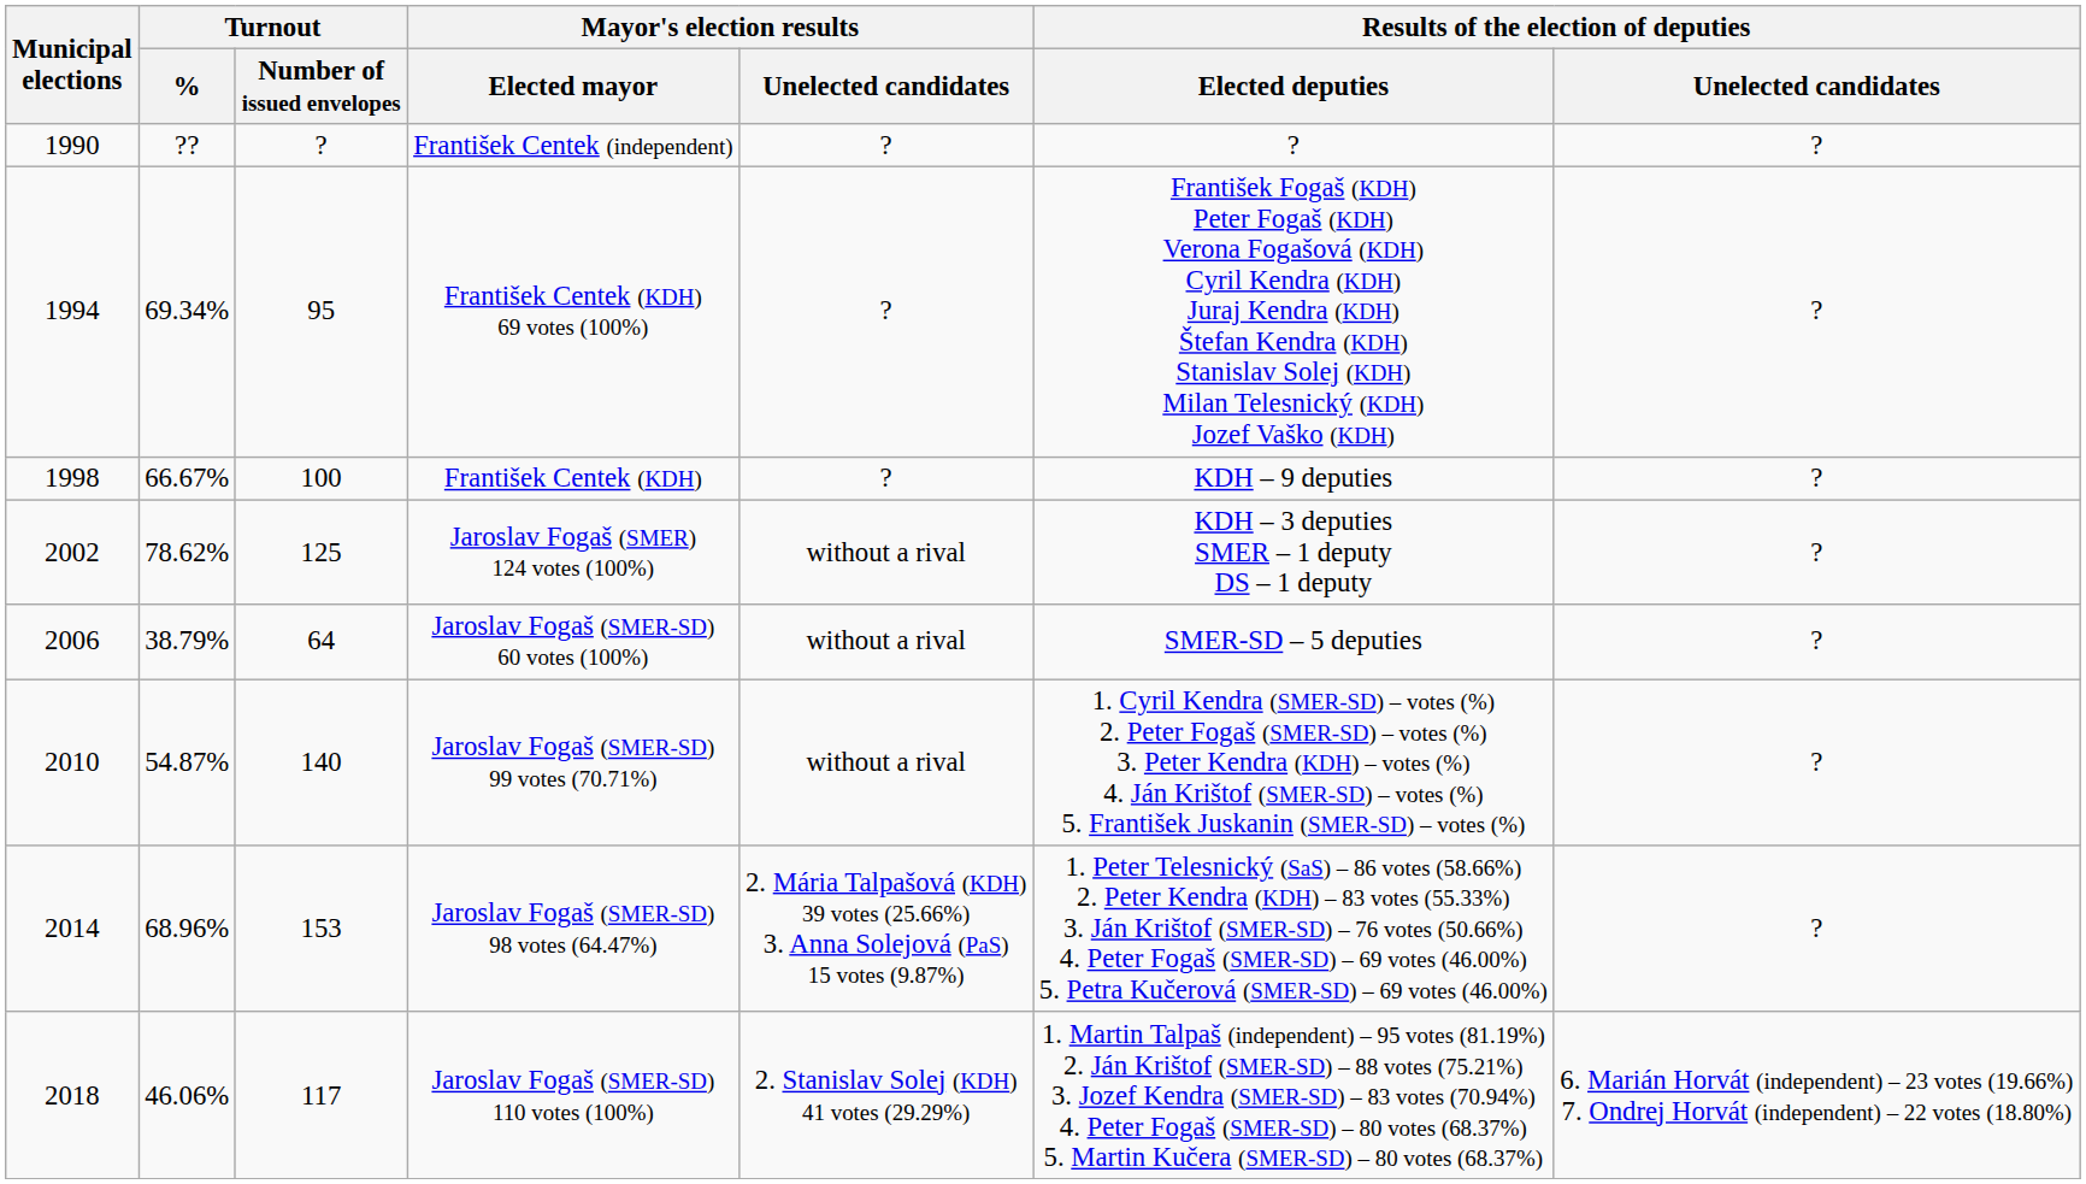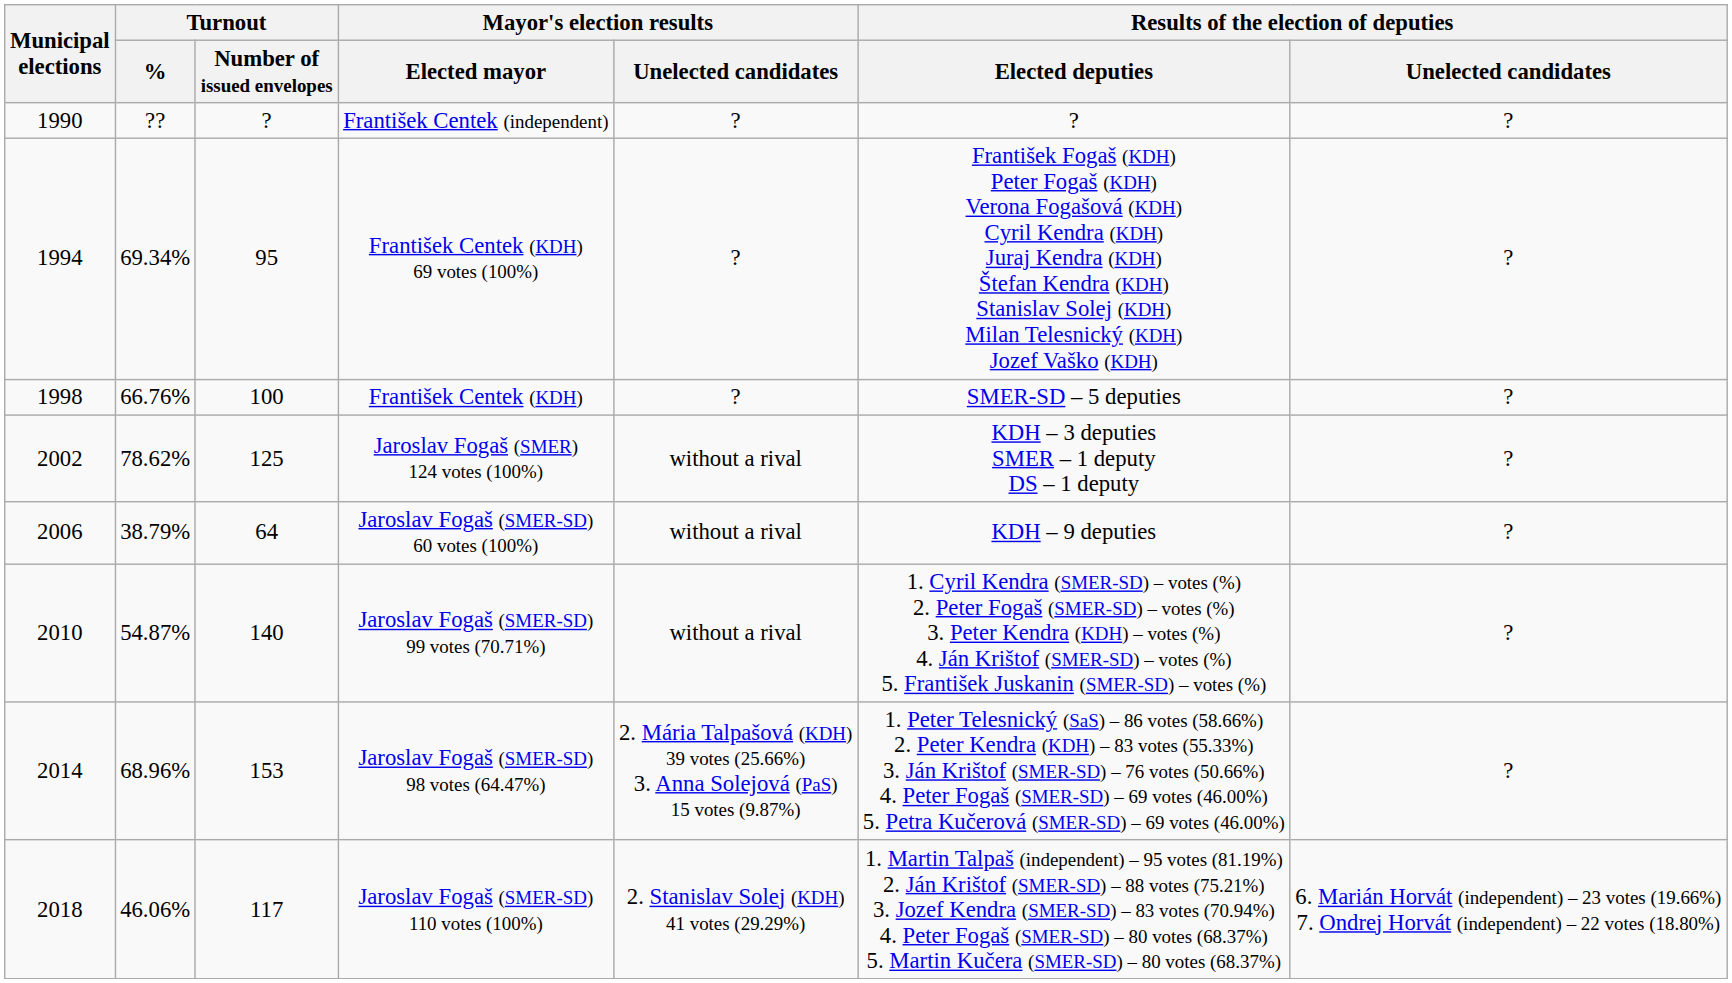 <table class="wikitable" style="text-align:center; font-size:100%;">
 <tr>
 <th rowspan="2">Municipal<br>elections</th>
 <th colspan="2">Turnout</th>
 <th colspan="2">Mayor's election results</th>
 <th colspan="2">Results of the election of deputies</th>
 </tr>
 <tr>
 <th>%</th>
 <th>Number of<br><small>issued envelopes</small></th>
 <th>Elected mayor</th>
 <th>Unelected candidates</th>
 <th>Elected deputies</th>
 <th>Unelected candidates</th>
 </tr>
 <tr>
 <td>1990</td>
 <td>??</td>
 <td>?</td>
 <td><a href='#'>František Centek</a> <small>(independent)</small></td>
 <td>?</td>
 <td>?</td>
 <td>?</td>
 </tr>
 <tr>
 <td>1994</td>
 <td>69.34%</td>
 <td>95</td>
 <td><a href='#'>František Centek</a> <small>(<a href='#'>KDH</a>)<br>69 votes (100%)</small></td>
 <td>?</td>
 <td><a href='#'>František Fogaš</a> <small>(<a href='#'>KDH</a>)</small><br><a href='#'>Peter Fogaš</a> <small>(<a href='#'>KDH</a>)</small><br><a href='#'>Verona Fogašová</a> <small>(<a href='#'>KDH</a>)</small><br><a href='#'>Cyril Kendra</a> <small>(<a href='#'>KDH</a>)</small><br><a href='#'>Juraj Kendra</a> <small>(<a href='#'>KDH</a>)</small><br><a href='#'>Štefan Kendra</a> <small>(<a href='#'>KDH</a>)</small><br><a href='#'>Stanislav Solej</a> <small>(<a href='#'>KDH</a>)</small><br><a href='#'>Milan Telesnický</a> <small>(<a href='#'>KDH</a>)</small><br><a href='#'>Jozef Vaško</a> <small>(<a href='#'>KDH</a>)</small></td>
 <td>?</td>
 </tr>
 <tr>
 <td>1998</td>
-<td>66.67%</td>
+<td>66.76%</td>
 <td>100</td>
 <td><a href='#'>František Centek</a> <small>(<a href='#'>KDH</a>)</small></td>
 <td>?</td>
-<td><a href='#'>KDH</a> – 9 deputies</td>
+<td><a href='#'>SMER-SD</a> – 5 deputies</td>
 <td>?</td>
 </tr>
 <tr>
 <td>2002</td>
 <td>78.62%</td>
 <td>125</td>
 <td><a href='#'>Jaroslav Fogaš</a> <small>(<a href='#'>SMER</a>)<br>124 votes (100%)</small></td>
 <td>without a rival</td>
 <td><a href='#'>KDH</a> – 3 deputies<br><a href='#'>SMER</a> – 1 deputy<br><a href='#'>DS</a> – 1 deputy</td>
 <td>?</td>
 </tr>
 <tr>
 <td>2006</td>
 <td>38.79%</td>
 <td>64</td>
 <td><a href='#'>Jaroslav Fogaš</a> <small>(<a href='#'>SMER-SD</a>)<br>60 votes (100%)</small></td>
 <td>without a rival</td>
-<td><a href='#'>SMER-SD</a> – 5 deputies</td>
+<td><a href='#'>KDH</a> – 9 deputies</td>
 <td>?</td>
 </tr>
 <tr>
 <td>2010</td>
 <td>54.87%</td>
 <td>140</td>
 <td><a href='#'>Jaroslav Fogaš</a> <small>(<a href='#'>SMER-SD</a>)<br>99 votes (70.71%)</small></td>
 <td>without a rival</td>
 <td>1. <a href='#'>Cyril Kendra</a> <small>(<a href='#'>SMER-SD</a>) – votes (%)</small><br>2. <a href='#'>Peter Fogaš</a> <small>(<a href='#'>SMER-SD</a>) – votes (%)</small><br>3. <a href='#'>Peter Kendra</a> <small>(<a href='#'>KDH</a>) – votes (%)</small><br>4. <a href='#'>Ján Krištof</a> <small>(<a href='#'>SMER-SD</a>) – votes (%)</small><br>5. <a href='#'>František Juskanin</a> <small>(<a href='#'>SMER-SD</a>) – votes (%)</small></td>
 <td>?</td>
 </tr>
 <tr>
 <td>2014</td>
 <td>68.96%</td>
 <td>153</td>
 <td><a href='#'>Jaroslav Fogaš</a> <small>(<a href='#'>SMER-SD</a>)<br>98 votes (64.47%)</small></td>
 <td>2. <a href='#'>Mária Talpašová</a> <small>(<a href='#'>KDH</a>)<br>39 votes (25.66%)</small><br>3. <a href='#'>Anna Solejová</a> <small>(<a href='#'>PaS</a>)<br>15 votes (9.87%)</small></td>
 <td>1. <a href='#'>Peter Telesnický</a> <small>(<a href='#'>SaS</a>) – 86 votes (58.66%)</small><br>2. <a href='#'>Peter Kendra</a> <small>(<a href='#'>KDH</a>) – 83 votes (55.33%)</small><br>3. <a href='#'>Ján Krištof</a> <small>(<a href='#'>SMER-SD</a>) – 76 votes (50.66%)</small><br>4. <a href='#'>Peter Fogaš</a> <small>(<a href='#'>SMER-SD</a>) – 69 votes (46.00%)</small><br>5. <a href='#'>Petra Kučerová</a> <small>(<a href='#'>SMER-SD</a>) – 69 votes (46.00%)</small></td>
 <td>?</td>
 </tr>
 <tr>
 <td>2018</td>
 <td>46.06%</td>
 <td>117</td>
 <td><a href='#'>Jaroslav Fogaš</a> <small>(<a href='#'>SMER-SD</a>)<br>110 votes (100%)</small></td>
 <td>2. <a href='#'>Stanislav Solej</a> <small>(<a href='#'>KDH</a>)<br>41 votes (29.29%)</small></td>
 <td>1. <a href='#'>Martin Talpaš</a> <small>(independent) – 95 votes (81.19%)</small><br>2. <a href='#'>Ján Krištof</a> <small>(<a href='#'>SMER-SD</a>) – 88 votes (75.21%)</small><br>3. <a href='#'>Jozef Kendra</a> <small>(<a href='#'>SMER-SD</a>) – 83 votes (70.94%)</small><br>4. <a href='#'>Peter Fogaš</a> <small>(<a href='#'>SMER-SD</a>) – 80 votes (68.37%)</small><br>5. <a href='#'>Martin Kučera</a> <small>(<a href='#'>SMER-SD</a>) – 80 votes (68.37%)</small></td>
 <td>6. <a href='#'>Marián Horvát</a> <small>(independent) – 23 votes (19.66%)</small><br>7. <a href='#'>Ondrej Horvát</a> <small>(independent) – 22 votes (18.80%)</small></td>
 </tr>
 <tr>
 </tr>
 </table>
